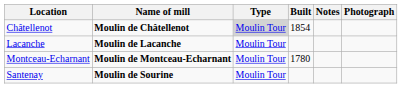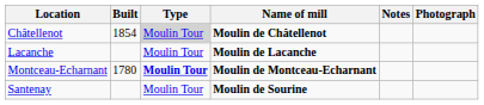 <table class="wikitable">
 <tr>
 <th>Location</th>
+<th>Built</th>
+<th>Type</th>
 <th>Name of mill</th>
-<th>Type</th>
-<th>Built</th>
 <th>Notes</th>
 <th>Photograph</th>
 </tr>
 <tr>
 <td><a href='#'>Châtellenot</a></td>
+<td>1854</td>
+<td style="background: lightgrey;"><a href='#'>Moulin Tour</a></td>
 <td><strong>Moulin de Châtellenot</strong></td>
-<td style="background: lightgrey;"><a href='#'>Moulin Tour</a></td>
-<td>1854</td>
 <td> </td>
 <td></td>
 </tr>
 <tr>
 <td><a href='#'>Lacanche</a></td>
+<td></td>
+<td><a href='#'>Moulin Tour</a></td>
 <td><strong>Moulin de Lacanche</strong></td>
-<td><a href='#'>Moulin Tour</a></td>
-<td></td>
 <td> </td>
 <td></td>
 </tr>
 <tr>
 <td><a href='#'>Montceau-Echarnant</a></td>
+<td>1780</td>
+<td><strong><a href='#'>Moulin Tour</a></strong></td>
 <td><strong>Moulin de Montceau-Echarnant</strong></td>
-<td><a href='#'>Moulin Tour</a></td>
-<td>1780</td>
 <td> </td>
 <td></td>
 </tr>
 <tr>
 <td><a href='#'>Santenay</a></td>
+<td></td>
+<td><a href='#'>Moulin Tour</a></td>
 <td><strong>Moulin de Sourine</strong></td>
-<td><a href='#'>Moulin Tour</a></td>
-<td></td>
 <td> </td>
 <td></td>
 </tr>
 </table>
